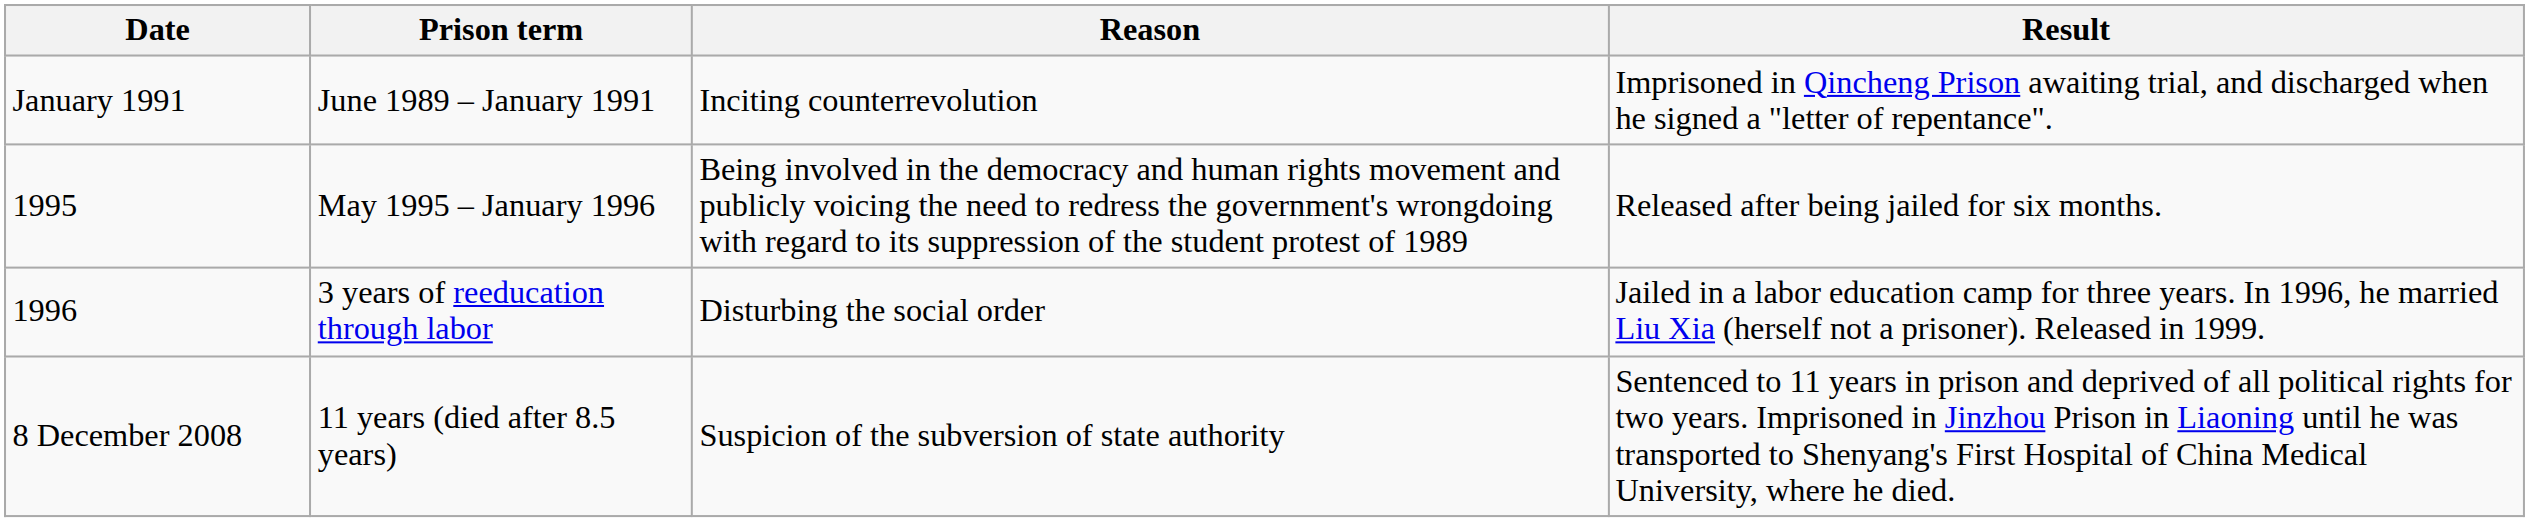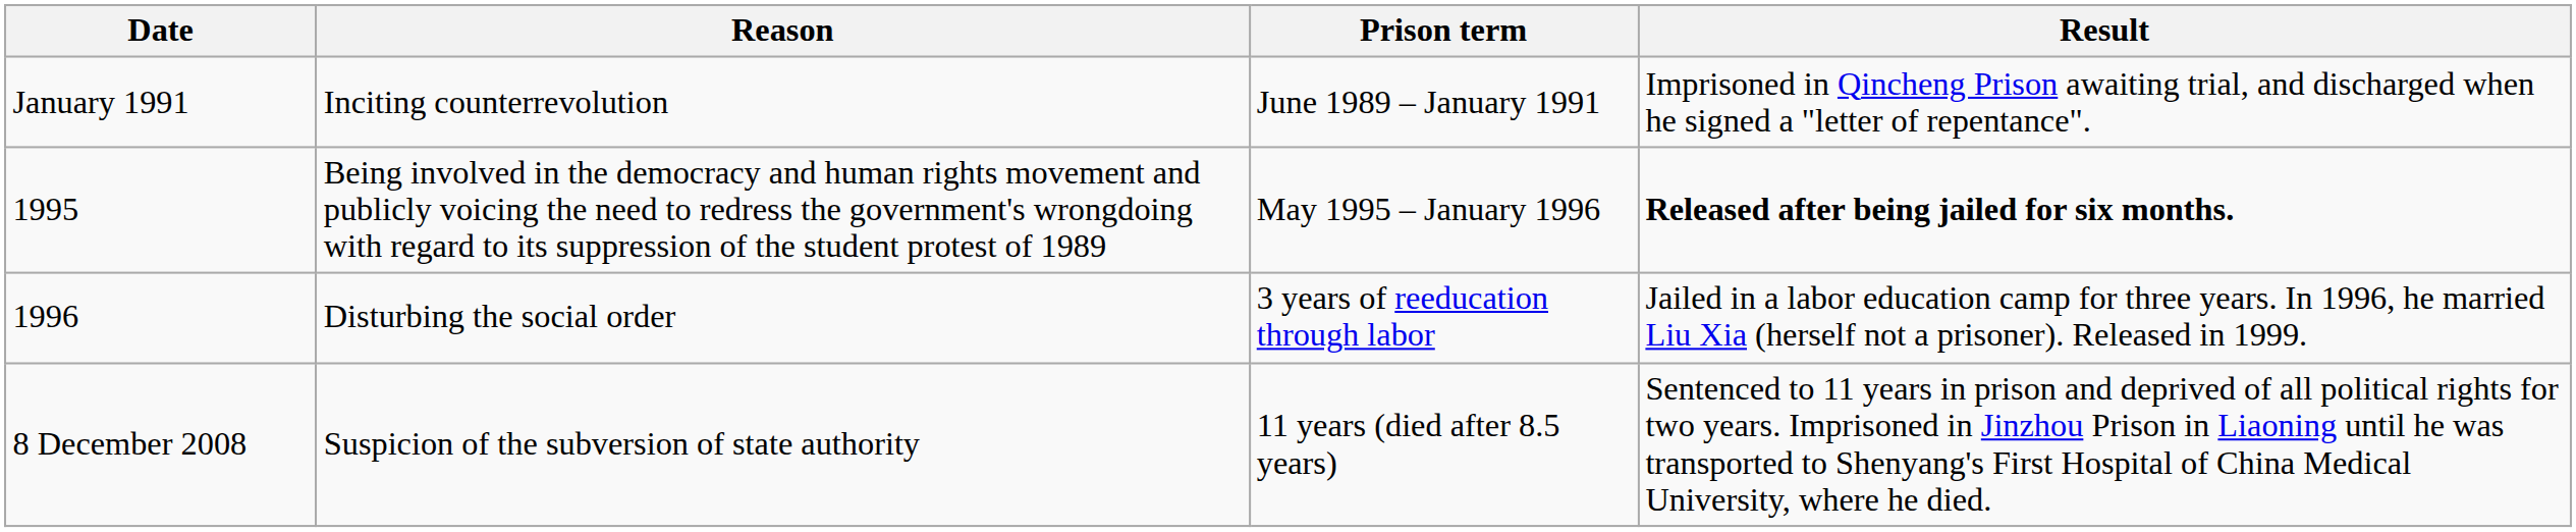 <table class="wikitable">
 <tr>
 <th style="width: 12%;">Date</th>
+<th style="width: 36%;">Reason</th>
 <th style="width: 15%;">Prison term</th>
-<th style="width: 36%;">Reason</th>
 <th style="width: 36%;">Result</th>
 </tr>
 <tr>
 <td>January 1991</td>
+<td>Inciting counterrevolution</td>
 <td>June 1989 – January 1991</td>
-<td>Inciting counterrevolution</td>
 <td>Imprisoned in <a href='#'>Qincheng Prison</a> awaiting trial, and discharged when he signed a "letter of repentance".</td>
 </tr>
 <tr>
 <td>1995</td>
+<td>Being involved in the democracy and human rights movement and publicly voicing the need to redress the government's wrongdoing with regard to its suppression of the student protest of 1989</td>
 <td>May 1995 – January 1996</td>
-<td>Being involved in the democracy and human rights movement and publicly voicing the need to redress the government's wrongdoing with regard to its suppression of the student protest of 1989</td>
-<td>Released after being jailed for six months.</td>
+<td><strong>Released after being jailed for six months.</strong></td>
 </tr>
 <tr>
 <td>1996</td>
+<td>Disturbing the social order</td>
 <td>3 years of <a href='#'>reeducation through labor</a></td>
-<td>Disturbing the social order</td>
 <td>Jailed in a labor education camp for three years. In 1996, he married <a href='#'>Liu Xia</a> (herself not a prisoner). Released in 1999.</td>
 </tr>
 <tr>
 <td>8 December 2008</td>
+<td>Suspicion of the subversion of state authority</td>
 <td>11 years (died after 8.5 years)</td>
-<td>Suspicion of the subversion of state authority</td>
 <td>Sentenced to 11 years in prison and deprived of all political rights for two years. Imprisoned in <a href='#'>Jinzhou</a> Prison in <a href='#'>Liaoning</a> until he was transported to Shenyang's First Hospital of China Medical University, where he died.</td>
 </tr>
 </table>
